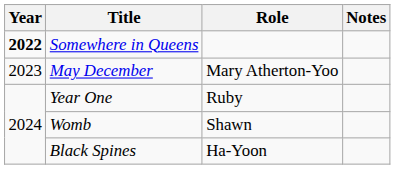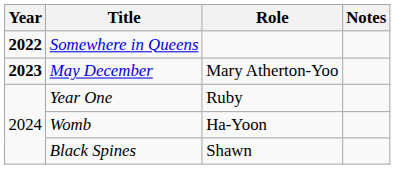 <table class="wikitable">
 <tr>
 <th>Year</th>
 <th>Title</th>
 <th>Role</th>
 <th>Notes</th>
 </tr>
 <tr>
 <td><strong>2022</strong></td>
 <td><em><a href='#'>Somewhere in Queens</a></em></td>
 <td></td>
 <td></td>
 </tr>
 <tr>
-<td>2023</td>
+<td><strong>2023</strong></td>
 <td><em><a href='#'>May December</a></em></td>
 <td>Mary Atherton-Yoo</td>
 <td></td>
 </tr>
 <tr>
 <td rowspan="3">2024</td>
 <td><em>Year One</em></td>
 <td>Ruby</td>
 <td></td>
 </tr>
 <tr>
 <td><em>Womb</em></td>
-<td>Shawn</td>
+<td>Ha-Yoon</td>
 <td></td>
 </tr>
 <tr>
 <td><em>Black Spines</em></td>
-<td>Ha-Yoon</td>
+<td>Shawn</td>
 <td></td>
 </tr>
 </table>
